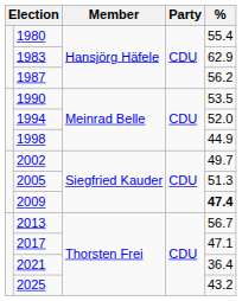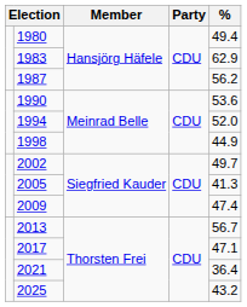 <table class=wikitable>
 <tr>
 <th colspan=2>Election</th>
 <th>Member</th>
 <th>Party</th>
 <th>%</th>
 </tr>
 <tr>
 <td rowspan=3 bgcolor=></td>
 <td><a href='#'>1980</a></td>
 <td rowspan=3><a href='#'>Hansjörg Häfele</a></td>
 <td rowspan=3><a href='#'>CDU</a></td>
-<td align=right>55.4</td>
+<td align=right>49.4</td>
 </tr>
 <tr>
 <td><a href='#'>1983</a></td>
 <td align=right>62.9</td>
 </tr>
 <tr>
 <td><a href='#'>1987</a></td>
 <td align=right>56.2</td>
 </tr>
 <tr>
 <td rowspan=3 bgcolor=></td>
 <td><a href='#'>1990</a></td>
 <td rowspan=3><a href='#'>Meinrad Belle</a></td>
 <td rowspan=3><a href='#'>CDU</a></td>
-<td align=right>53.5</td>
+<td align=right>53.6</td>
 </tr>
 <tr>
 <td><a href='#'>1994</a></td>
 <td align=right>52.0</td>
 </tr>
 <tr>
 <td><a href='#'>1998</a></td>
 <td align=right>44.9</td>
 </tr>
 <tr>
 <td rowspan=3 bgcolor=></td>
 <td><a href='#'>2002</a></td>
 <td rowspan=3><a href='#'>Siegfried Kauder</a></td>
 <td rowspan=3><a href='#'>CDU</a></td>
 <td align=right>49.7</td>
 </tr>
 <tr>
 <td><a href='#'>2005</a></td>
-<td align=right>51.3</td>
+<td align=right>41.3</td>
 </tr>
 <tr>
 <td><a href='#'>2009</a></td>
-<td align=right><strong>47.4</strong></td>
+<td align=right>47.4</td>
 </tr>
 <tr>
 <td rowspan=4 bgcolor=></td>
 <td><a href='#'>2013</a></td>
 <td rowspan=4><a href='#'>Thorsten Frei</a></td>
 <td rowspan=4><a href='#'>CDU</a></td>
 <td align=right>56.7</td>
 </tr>
 <tr>
 <td><a href='#'>2017</a></td>
 <td align=right>47.1</td>
 </tr>
 <tr>
 <td><a href='#'>2021</a></td>
 <td align=right>36.4</td>
 </tr>
 <tr>
 <td><a href='#'>2025</a></td>
 <td align=right>43.2</td>
 </tr>
 </table>
